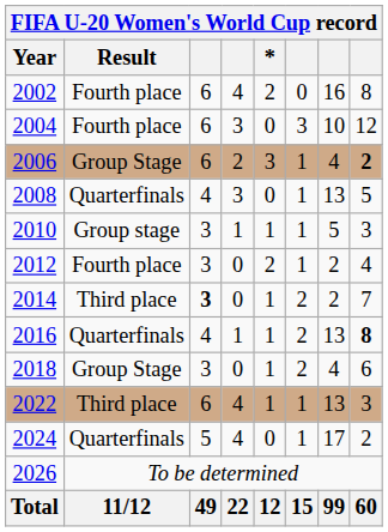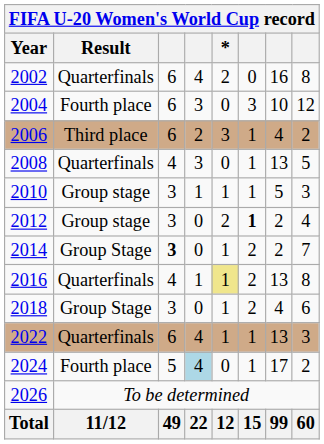 <table class="wikitable" style="text-align: center;">
 <tr>
 <th colspan=8><a href='#'>FIFA U-20 Women's World Cup</a> record</th>
 </tr>
 <tr>
 <th>Year</th>
 <th>Result</th>
 <th></th>
 <th></th>
 <th>*</th>
 <th></th>
 <th></th>
 <th></th>
 </tr>
 <tr>
 <td> <a href='#'>2002</a></td>
-<td>Fourth place</td>
+<td>Quarterfinals</td>
 <td>6</td>
 <td>4</td>
 <td>2</td>
 <td>0</td>
 <td>16</td>
 <td>8</td>
 </tr>
 <tr>
 <td> <a href='#'>2004</a></td>
 <td>Fourth place</td>
 <td>6</td>
 <td>3</td>
 <td>0</td>
 <td>3</td>
 <td>10</td>
 <td>12</td>
 </tr>
 <tr bgcolor=#CFAA88>
 <td> <a href='#'>2006</a></td>
-<td>Group Stage</td>
+<td>Third place</td>
 <td>6</td>
 <td>2</td>
 <td>3</td>
 <td>1</td>
 <td>4</td>
-<td><strong>2</strong></td>
+<td>2</td>
 </tr>
 <tr>
 <td> <a href='#'>2008</a></td>
 <td>Quarterfinals</td>
 <td>4</td>
 <td>3</td>
 <td>0</td>
 <td>1</td>
 <td>13</td>
 <td>5</td>
 </tr>
 <tr>
 <td> <a href='#'>2010</a></td>
 <td>Group stage</td>
 <td>3</td>
 <td>1</td>
 <td>1</td>
 <td>1</td>
 <td>5</td>
 <td>3</td>
 </tr>
 <tr>
 <td> <a href='#'>2012</a></td>
-<td>Fourth place</td>
+<td>Group stage</td>
 <td>3</td>
 <td>0</td>
 <td>2</td>
-<td>1</td>
+<td><strong>1</strong></td>
 <td>2</td>
 <td>4</td>
 </tr>
 <tr>
 <td> <a href='#'>2014</a></td>
-<td>Third place</td>
+<td>Group Stage</td>
 <td><strong>3</strong></td>
 <td>0</td>
 <td>1</td>
 <td>2</td>
 <td>2</td>
 <td>7</td>
 </tr>
 <tr>
 <td> <a href='#'>2016</a></td>
 <td>Quarterfinals</td>
 <td>4</td>
 <td>1</td>
-<td>1</td>
+<td style="background: khaki;">1</td>
 <td>2</td>
 <td>13</td>
-<td><strong>8</strong></td>
+<td>8</td>
 </tr>
 <tr>
 <td> <a href='#'>2018</a></td>
 <td>Group Stage</td>
 <td>3</td>
 <td>0</td>
 <td>1</td>
 <td>2</td>
 <td>4</td>
 <td>6</td>
 </tr>
 <tr bgcolor=#CFAA88>
 <td> <a href='#'>2022</a></td>
-<td>Third place</td>
+<td>Quarterfinals</td>
 <td>6</td>
 <td>4</td>
 <td>1</td>
 <td>1</td>
 <td>13</td>
 <td>3</td>
 </tr>
 <tr>
 <td> <a href='#'>2024</a></td>
-<td>Quarterfinals</td>
+<td>Fourth place</td>
 <td>5</td>
-<td>4</td>
+<td style="background: lightblue;">4</td>
 <td>0</td>
 <td>1</td>
 <td>17</td>
 <td>2</td>
 </tr>
 <tr>
 <td> <a href='#'>2026</a></td>
 <td colspan=7><em>To be determined</em></td>
 </tr>
 <tr>
 <th><strong>Total</strong></th>
 <th><strong>11/12</strong></th>
 <th><strong>49</strong></th>
 <th><strong>22</strong></th>
 <th><strong>12</strong></th>
 <th><strong>15</strong></th>
 <th><strong>99</strong></th>
 <th><strong>60</strong></th>
 </tr>
 </table>
